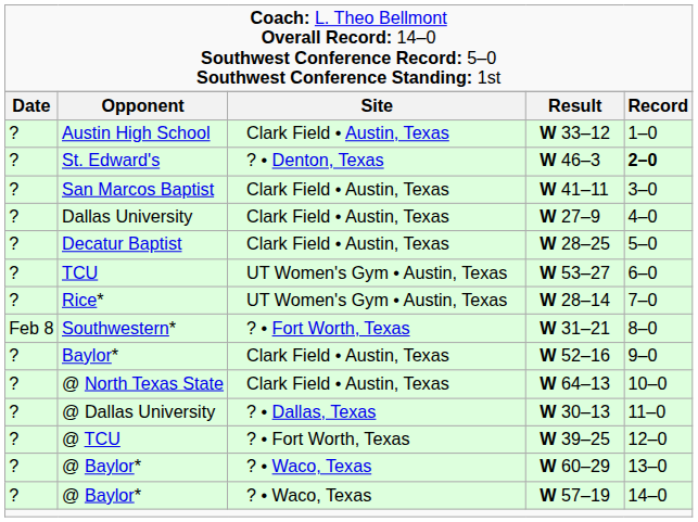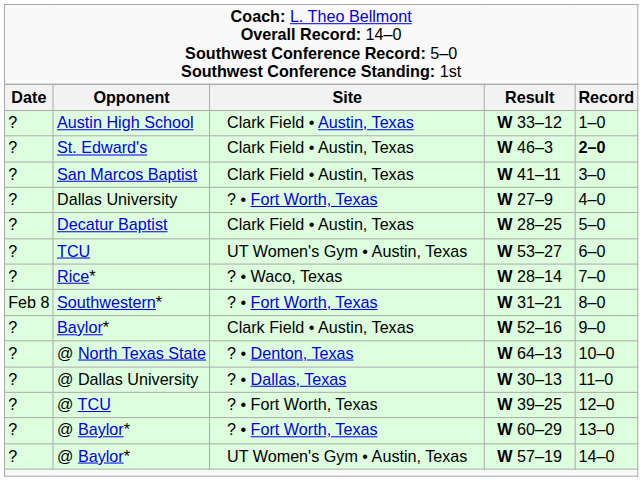 <table class="wikitable">
 <tr>
 <td colspan=8 style="text-align: center;"><strong>Coach:</strong> <a href='#'>L. Theo Bellmont</a><br><strong>Overall Record:</strong> 14–0<br><strong>Southwest Conference Record:</strong> 5–0<br><strong>Southwest Conference Standing:</strong> 1st</td>
 </tr>
 <tr>
 </tr>
 <tr>
 <th>Date</th>
 <th>Opponent</th>
 <th>Site</th>
 <th>Result</th>
 <th>Record</th>
 </tr>
 <tr style="background: #ddffdd;">
 <td>?</td>
 <td><a href='#'>Austin High School</a></td>
 <td>   Clark Field • <a href='#'>Austin, Texas</a>   </td>
 <td>  <strong>W</strong> 33–12  </td>
 <td>1–0</td>
 </tr>
 <tr style="background: #ddffdd;">
 <td>?</td>
 <td><a href='#'>St. Edward's</a></td>
-<td>   ? • <a href='#'>Denton, Texas</a>   </td>
+<td>   Clark Field • Austin, Texas   </td>
 <td>  <strong>W</strong> 46–3  </td>
 <td><strong>2–0</strong></td>
 </tr>
 <tr style="background: #ddffdd;">
 <td>?</td>
 <td><a href='#'>San Marcos Baptist</a></td>
 <td>   Clark Field • Austin, Texas   </td>
 <td>  <strong>W</strong> 41–11  </td>
 <td>3–0</td>
 </tr>
 <tr style="background: #ddffdd;">
 <td>?</td>
 <td>Dallas University</td>
-<td>   Clark Field • Austin, Texas   </td>
+<td>   ? • <a href='#'>Fort Worth, Texas</a>   </td>
 <td>  <strong>W</strong> 27–9  </td>
 <td>4–0</td>
 </tr>
 <tr style="background: #ddffdd;">
 <td>?</td>
 <td><a href='#'>Decatur Baptist</a></td>
 <td>   Clark Field • Austin, Texas   </td>
 <td>  <strong>W</strong> 28–25  </td>
 <td>5–0</td>
 </tr>
 <tr style="background: #ddffdd;">
 <td>?</td>
 <td><a href='#'>TCU</a></td>
 <td>   UT Women's Gym • Austin, Texas   </td>
 <td>  <strong>W</strong> 53–27  </td>
 <td>6–0</td>
 </tr>
 <tr style="background: #ddffdd;">
 <td>?</td>
 <td><a href='#'>Rice</a>*</td>
-<td>   UT Women's Gym • Austin, Texas   </td>
+<td>   ? • Waco, Texas   </td>
 <td>  <strong>W</strong> 28–14  </td>
 <td>7–0</td>
 </tr>
 <tr style="background: #ddffdd;">
 <td>Feb 8</td>
 <td><a href='#'>Southwestern</a>*</td>
 <td>   ? • <a href='#'>Fort Worth, Texas</a>   </td>
 <td>  <strong>W</strong> 31–21  </td>
 <td>8–0</td>
 </tr>
 <tr style="background: #ddffdd;">
 <td>?</td>
 <td><a href='#'>Baylor</a>*</td>
 <td>   Clark Field • Austin, Texas   </td>
 <td>  <strong>W</strong> 52–16  </td>
 <td>9–0</td>
 </tr>
 <tr style="background: #ddffdd;">
 <td>?</td>
 <td>@ <a href='#'>North Texas State</a></td>
-<td>   Clark Field • Austin, Texas   </td>
+<td>   ? • <a href='#'>Denton, Texas</a>   </td>
 <td>  <strong>W</strong> 64–13  </td>
 <td>10–0</td>
 </tr>
 <tr style="background: #ddffdd;">
 <td>?</td>
 <td>@ Dallas University</td>
 <td>   ? • <a href='#'>Dallas, Texas</a>   </td>
 <td>  <strong>W</strong> 30–13  </td>
 <td>11–0</td>
 </tr>
 <tr style="background: #ddffdd;">
 <td>?</td>
 <td>@ <a href='#'>TCU</a></td>
 <td>   ? • Fort Worth, Texas   </td>
 <td>  <strong>W</strong> 39–25  </td>
 <td>12–0</td>
 </tr>
 <tr style="background: #ddffdd;">
 <td>?</td>
 <td>@ <a href='#'>Baylor</a>*</td>
-<td>   ? • <a href='#'>Waco, Texas</a>   </td>
+<td>   ? • <a href='#'>Fort Worth, Texas</a>   </td>
 <td>  <strong>W</strong> 60–29  </td>
 <td>13–0</td>
 </tr>
 <tr style="background: #ddffdd;">
 <td>?</td>
 <td>@ <a href='#'>Baylor</a>*</td>
-<td>   ? • Waco, Texas   </td>
+<td>   UT Women's Gym • Austin, Texas   </td>
 <td>  <strong>W</strong> 57–19  </td>
 <td>14–0</td>
 </tr>
 <tr>
 <td colspan=8></td>
 </tr>
 </table>
